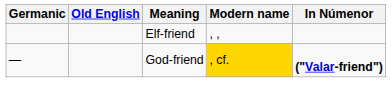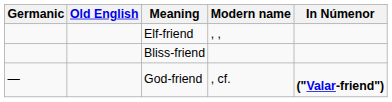 <table class="wikitable" style="margin:1em auto;">
 <tr>
 <th>Germanic</th>
 <th><a href='#'>Old English</a></th>
 <th>Meaning</th>
 <th>Modern name</th>
 <th>In Númenor</th>
 </tr>
 <tr>
 <td><a href='#'></a></td>
 <td><a href='#'></a></td>
 <td>Elf-friend</td>
 <td>, , </td>
 <td></td>
 </tr>
 <tr>
+<td><a href='#'></a></td>
+<td><a href='#'></a></td>
+<td>Bliss-friend</td>
+<td></td>
+<td></td>
+</tr>
+<tr>
 <td>—</td>
 <td></td>
 <td>God-friend</td>
-<td style="background: gold;">, cf. </td>
+<td>, cf. </td>
 <td><strong><br>("<a href='#'>Valar</a>-friend")</strong></td>
 </tr>
 </table>
